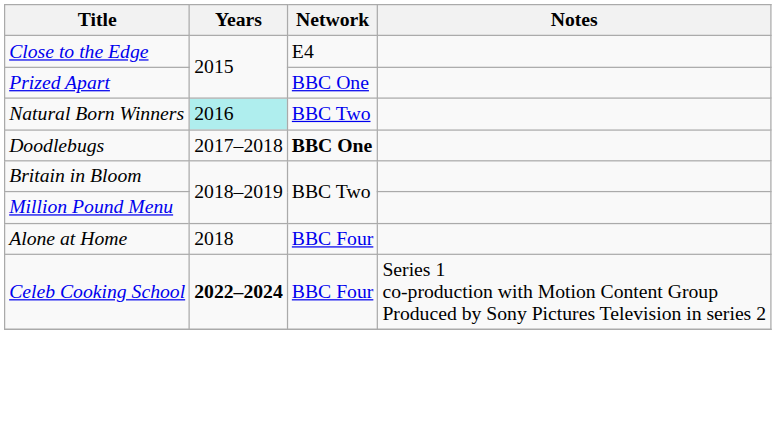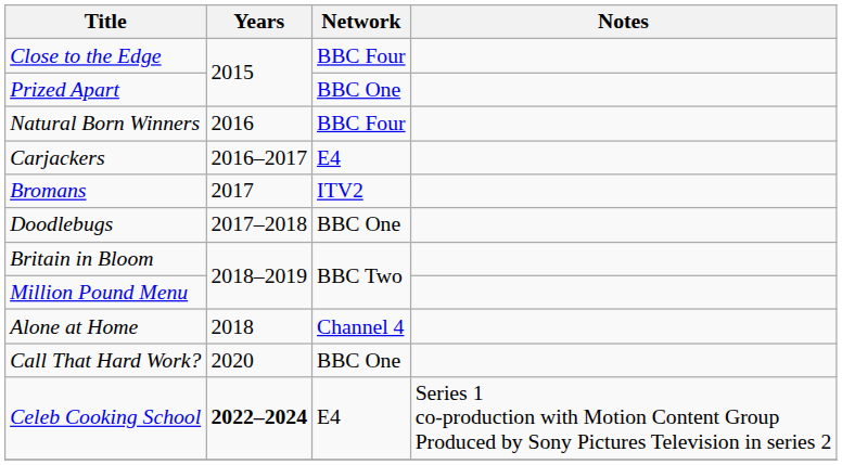 <table class="wikitable sortable">
 <tr>
 <th>Title</th>
 <th>Years</th>
 <th>Network</th>
 <th>Notes</th>
 </tr>
 <tr>
 <td><em><a href='#'>Close to the Edge</a></em></td>
 <td rowspan="2">2015</td>
-<td>E4</td>
+<td><a href='#'>BBC Four</a></td>
 <td></td>
 </tr>
 <tr>
 <td><em><a href='#'>Prized Apart</a></em></td>
 <td><a href='#'>BBC One</a></td>
 <td></td>
 </tr>
 <tr>
 <td><em>Natural Born Winners</em></td>
-<td style="background: paleturquoise;">2016</td>
-<td><a href='#'>BBC Two</a></td>
+<td>2016</td>
+<td><a href='#'>BBC Four</a></td>
+<td></td>
+</tr>
+<tr>
+<td><em>Carjackers</em></td>
+<td>2016–2017</td>
+<td><a href='#'>E4</a></td>
+<td></td>
+</tr>
+<tr>
+<td><em><a href='#'>Bromans</a></em></td>
+<td>2017</td>
+<td><a href='#'>ITV2</a></td>
 <td></td>
 </tr>
 <tr>
 <td><em>Doodlebugs</em></td>
 <td>2017–2018</td>
-<td><strong>BBC One</strong></td>
+<td>BBC One</td>
 <td></td>
 </tr>
 <tr>
 <td><em>Britain in Bloom</em></td>
 <td rowspan="2">2018–2019</td>
 <td rowspan="2">BBC Two</td>
 </tr>
 <tr>
 <td><em><a href='#'>Million Pound Menu</a></em></td>
 <td></td>
 </tr>
 <tr>
 <td><em>Alone at Home</em></td>
 <td>2018</td>
-<td><a href='#'>BBC Four</a></td>
+<td><a href='#'>Channel 4</a></td>
+<td></td>
+</tr>
+<tr>
+<td><em>Call That Hard Work?</em></td>
+<td>2020</td>
+<td>BBC One</td>
 <td></td>
 </tr>
 <tr>
 <td><em><a href='#'>Celeb Cooking School</a></em></td>
 <td><strong>2022–2024</strong></td>
-<td><a href='#'>BBC Four</a></td>
+<td>E4</td>
 <td>Series 1<br>co-production with Motion Content Group<br>Produced by Sony Pictures Television in series 2</td>
 </tr>
 <tr>
 </tr>
 </table>
